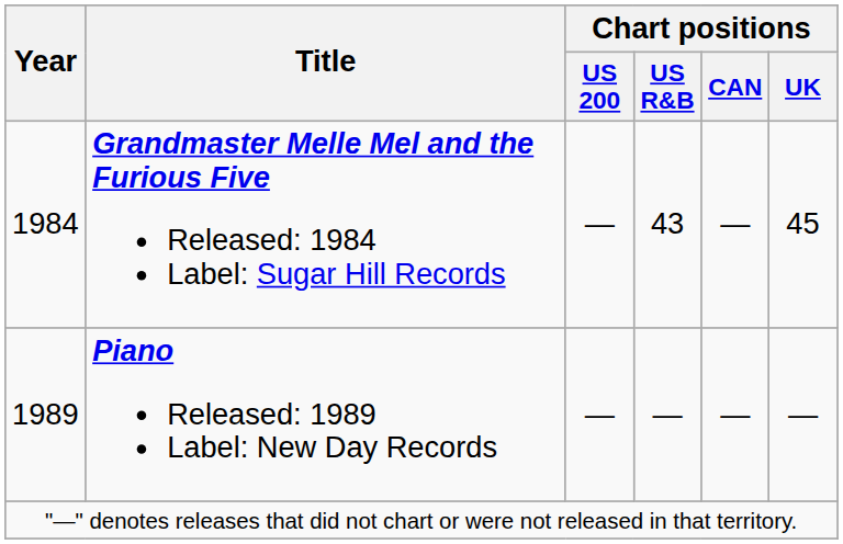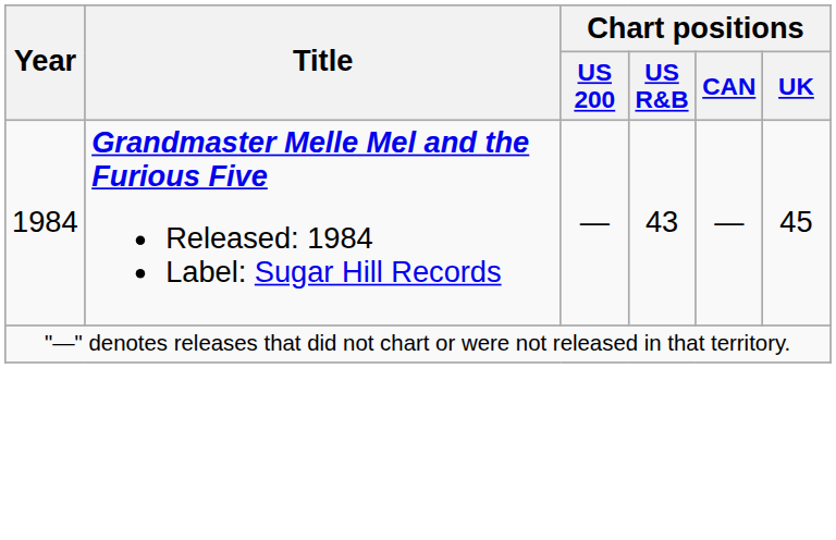 <table class="wikitable" style=text-align:center;>
 <tr>
 <th rowspan="2">Year</th>
 <th rowspan="2" width="250">Title</th>
 <th colspan="4">Chart positions</th>
 </tr>
 <tr style="font-size:smaller;">
 <th width="30"><a href='#'>US 200</a><br></th>
 <th width="30"><a href='#'>US R&B</a><br></th>
 <th width="30"><a href='#'>CAN</a></th>
 <th width="30"><a href='#'>UK</a><br></th>
 </tr>
 <tr>
 <td>1984</td>
 <td align=left><strong><em><a href='#'>Grandmaster Melle Mel and the Furious Five</a></em></strong><br><ul><li>Released: 1984</li><li>Label: <a href='#'>Sugar Hill Records</a></li></ul></td>
 <td>—</td>
 <td>43</td>
 <td>—</td>
 <td>45</td>
 </tr>
 <tr>
-<td>1989</td>
-<td align=left><strong><em><a href='#'>Piano</a></em></strong><br><ul><li>Released: 1989</li><li>Label: New Day Records</li></ul></td>
-<td>—</td>
-<td>—</td>
-<td>—</td>
-<td>—</td>
-</tr>
-<tr>
 <td colspan="6" style="text-align:center; font-size:9pt;">"—" denotes releases that did not chart or were not released in that territory.</td>
 </tr>
 </table>
